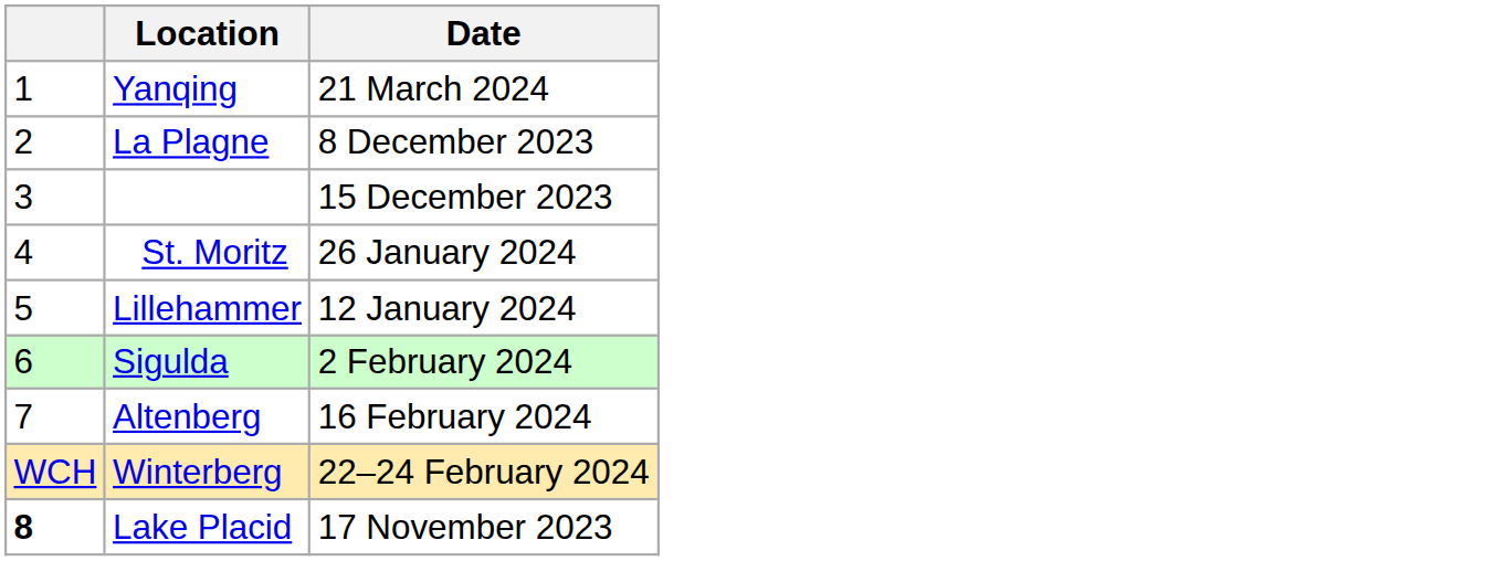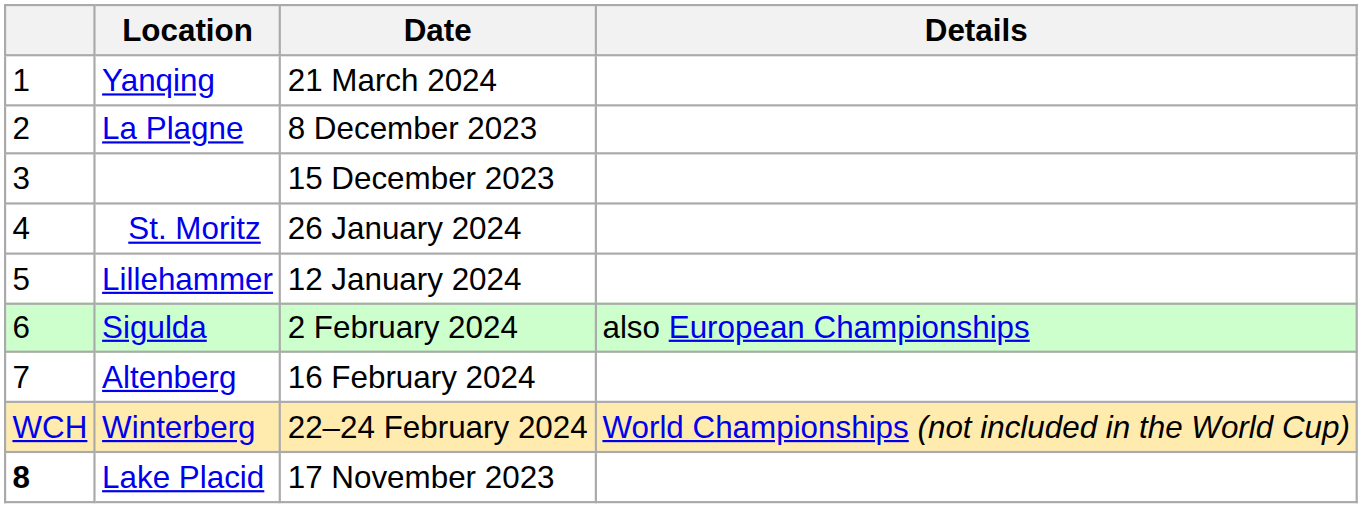 <table class="wikitable plainrowheaders" style="background:#fff; font-size:90%; line-height:16px; border:grey solid 1px; border-collapse:collapse;">
 <tr>
 <th></th>
 <th>Location</th>
 <th>Date</th>
+<th>Details</th>
 </tr>
 <tr>
 <td>1</td>
 <td style="text-align:left"> <a href='#'>Yanqing</a></td>
 <td style="text-align:left">21 March 2024</td>
+<td></td>
 </tr>
 <tr>
 <td>2</td>
 <td style="text-align:left"> <a href='#'>La Plagne</a></td>
 <td style="text-align:left">8 December 2023</td>
+<td></td>
 </tr>
 <tr>
 <td>3</td>
 <td style="text-align:left"></td>
 <td style="text-align:left">15 December 2023</td>
+<td></td>
 </tr>
 <tr>
 <td>4</td>
 <td style="text-align:left">   <a href='#'>St. Moritz</a></td>
 <td style="text-align:left">26 January 2024</td>
+<td></td>
 </tr>
 <tr>
 <td>5</td>
 <td style="text-align:left"> <a href='#'>Lillehammer</a></td>
 <td style="text-align:left">12 January 2024</td>
+<td></td>
 </tr>
 <tr style="background:#CCFFCC">
 <td>6</td>
 <td style="text-align:left"> <a href='#'>Sigulda</a></td>
 <td style="text-align:left">2 February 2024</td>
+<td>also <a href='#'>European Championships</a></td>
 </tr>
 <tr>
 <td>7</td>
 <td style="text-align:left"> <a href='#'>Altenberg</a></td>
 <td style="text-align:left">16 February 2024</td>
+<td></td>
 </tr>
 <tr style="background:#FFEBAD">
 <td><a href='#'>WCH</a></td>
 <td style="text-align:left"> <a href='#'>Winterberg</a></td>
 <td style="text-align:left">22–24 February 2024</td>
+<td><a href='#'>World Championships</a> <em>(not included in the World Cup)</em></td>
 </tr>
 <tr>
 <td><strong>8</strong></td>
 <td style="text-align:left"> <a href='#'>Lake Placid</a></td>
 <td style="text-align:left">17 November 2023</td>
+<td></td>
 </tr>
 </table>
